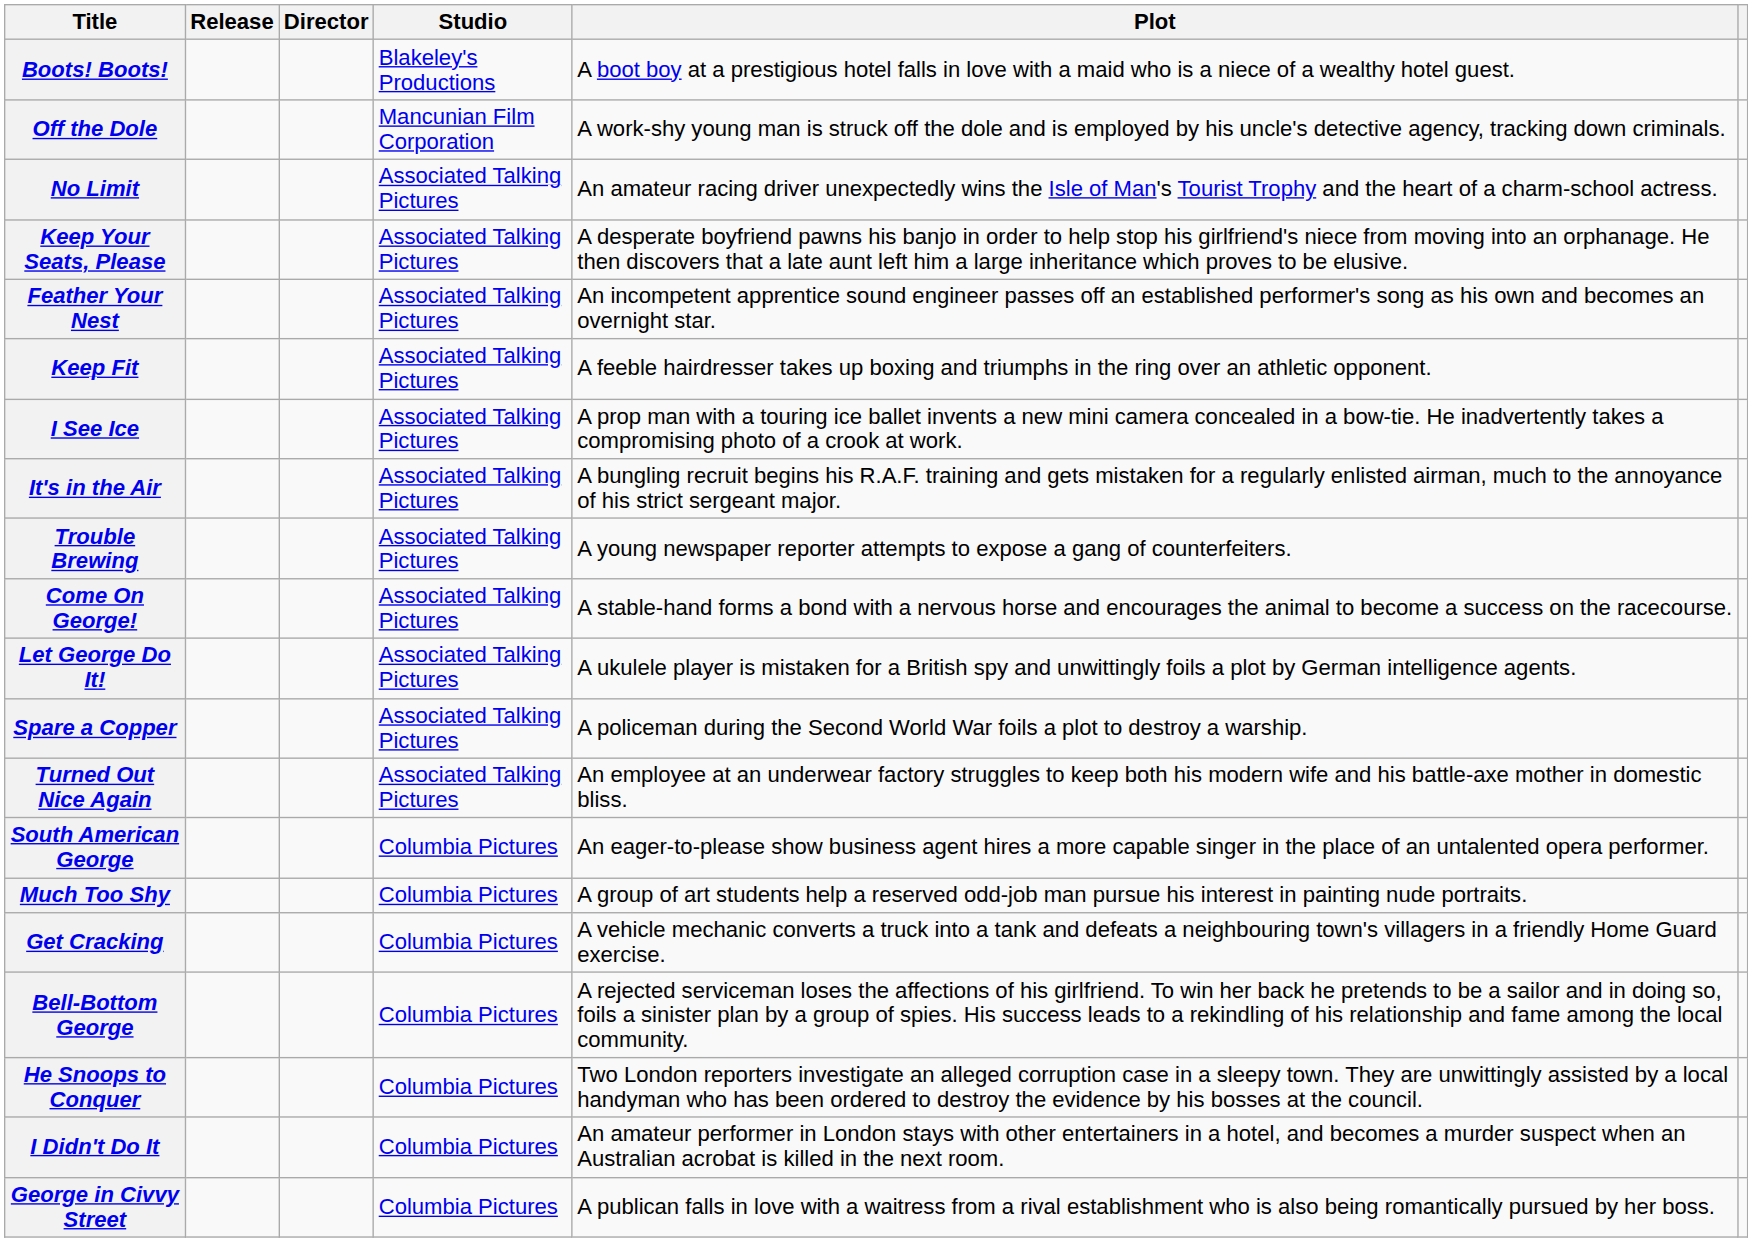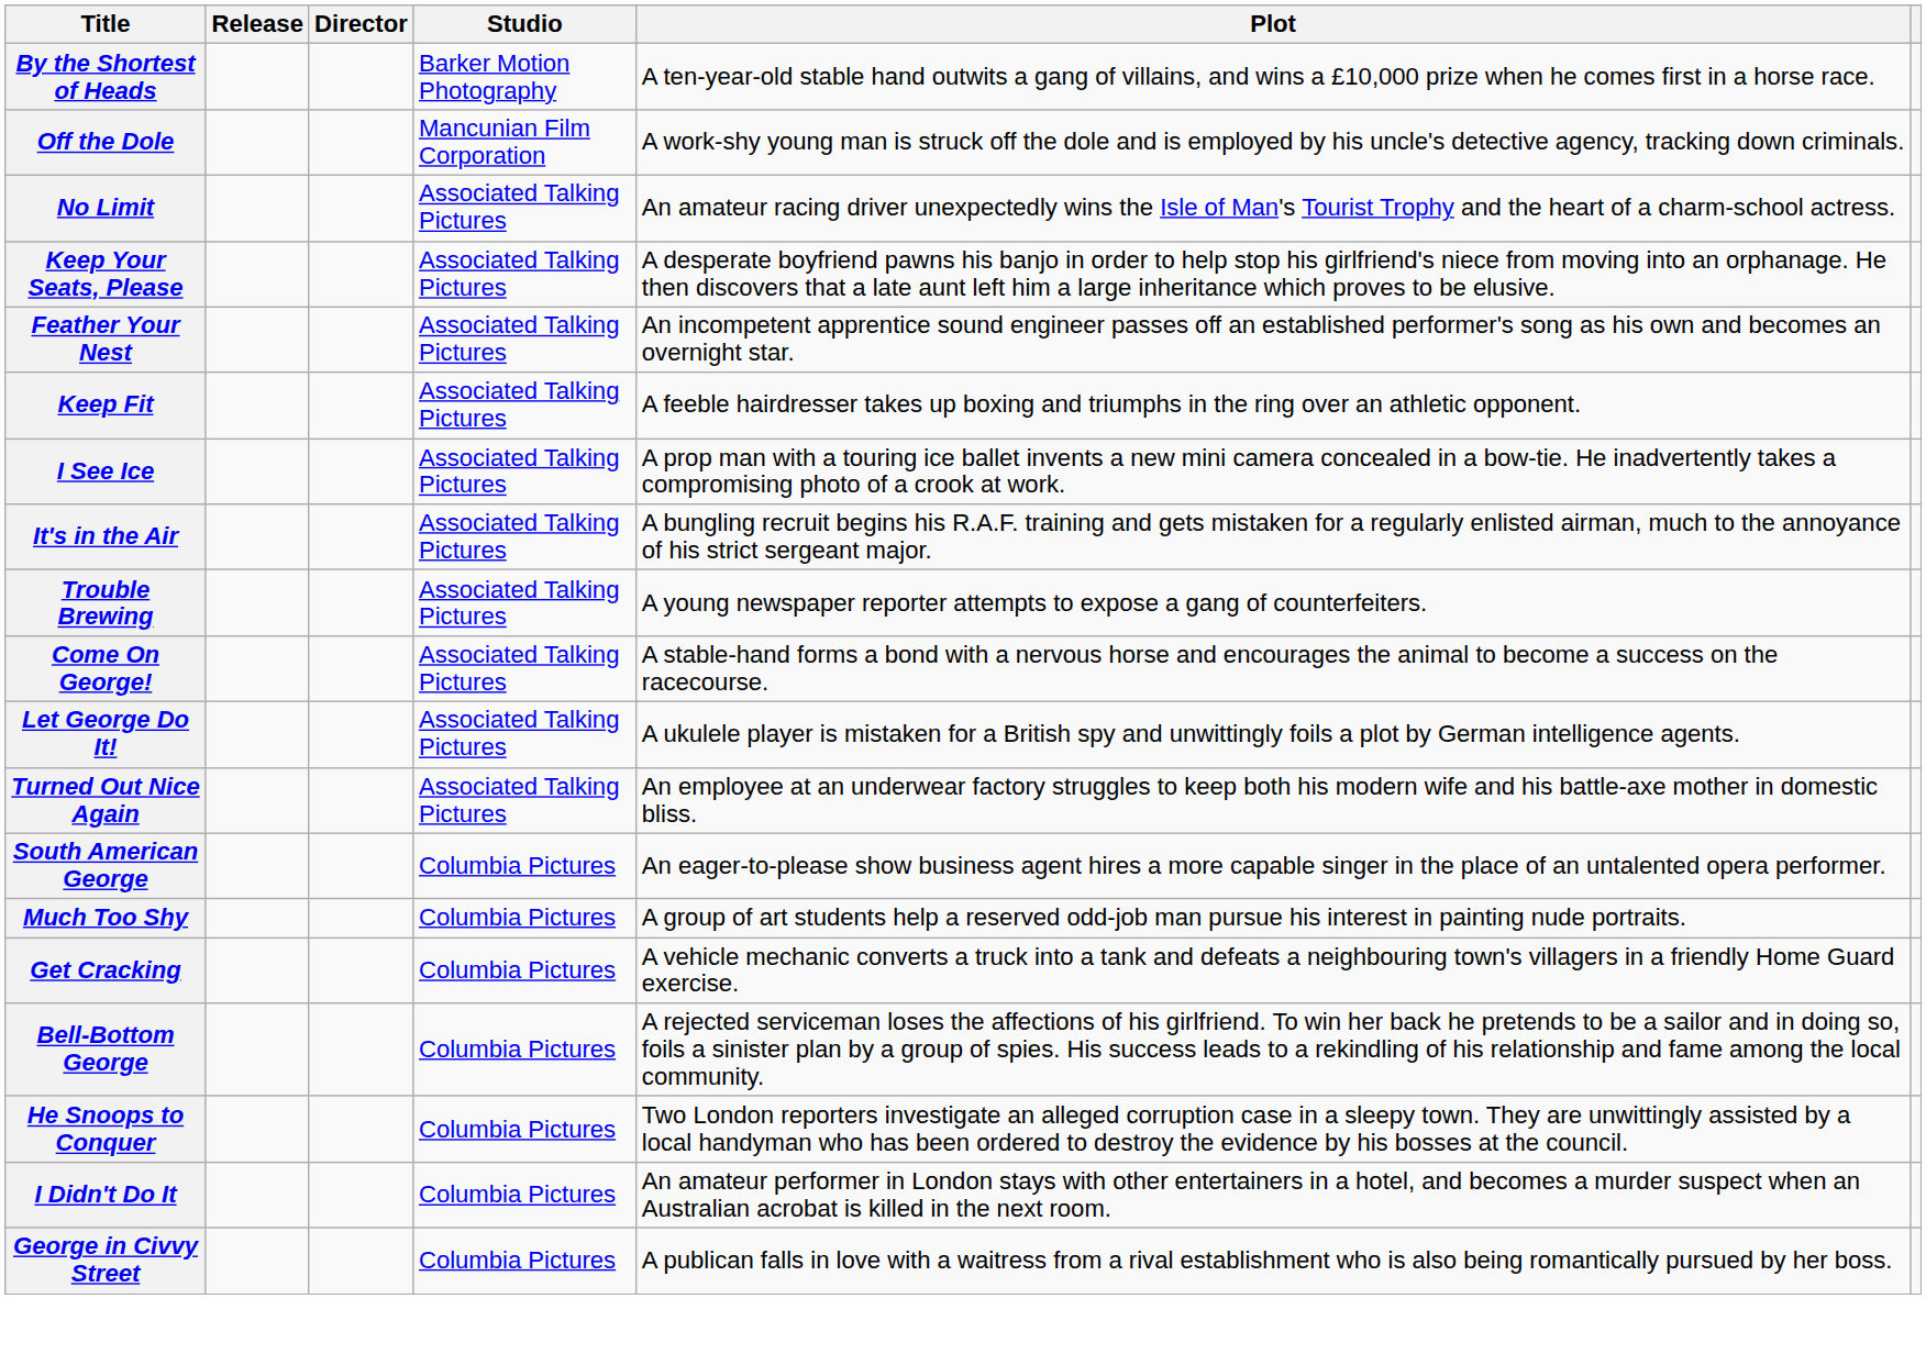 <table class="wikitable plainrowheaders sortable" style="margin-right: 0;">
 <tr>
 <th scope="col">Title</th>
 <th scope="col">Release</th>
 <th scope="col">Director</th>
 <th scope="col">Studio</th>
 <th scope="col" class="unsortable">Plot</th>
 <th scope="col" class="unsortable"></th>
 </tr>
 <tr>
-<th scope="row"><em><a href='#'>Boots! Boots!</a></em></th>
+<th scope="row"><em><a href='#'>By the Shortest of Heads</a></em></th>
 <td></td>
 <td></td>
-<td><a href='#'>Blakeley's Productions</a></td>
-<td>A <a href='#'>boot boy</a> at a prestigious hotel falls in love with a maid who is a niece of a wealthy hotel guest.</td>
+<td><a href='#'>Barker Motion Photography</a></td>
+<td>A ten-year-old stable hand outwits a gang of villains, and wins a £10,000 prize when he comes first in a horse race.</td>
 <td style="text-align: center;"></td>
 </tr>
 <tr>
 <th scope="row"><em><a href='#'>Off the Dole</a></em></th>
 <td></td>
 <td></td>
 <td><a href='#'>Mancunian Film Corporation</a></td>
 <td>A work-shy young man is struck off the dole and is employed by his uncle's detective agency, tracking down criminals.</td>
 <td style="text-align: center;"></td>
 </tr>
 <tr>
 <th scope="row"><em><a href='#'>No Limit</a></em></th>
 <td></td>
 <td></td>
 <td><a href='#'>Associated Talking Pictures</a></td>
 <td>An amateur racing driver unexpectedly wins the <a href='#'>Isle of Man</a>'s <a href='#'>Tourist Trophy</a> and the heart of a charm-school actress.</td>
 <td style="text-align: center;"></td>
 </tr>
 <tr>
 <th scope="row"><em><a href='#'>Keep Your Seats, Please</a></em></th>
 <td></td>
 <td></td>
 <td><a href='#'>Associated Talking Pictures</a></td>
 <td>A desperate boyfriend pawns his banjo in order to help stop his girlfriend's niece from moving into an orphanage. He then discovers that a late aunt left him a large inheritance which proves to be elusive.</td>
 <td style="text-align: center;"></td>
 </tr>
 <tr>
 <th scope="row"><em><a href='#'>Feather Your Nest</a></em></th>
 <td></td>
 <td></td>
 <td><a href='#'>Associated Talking Pictures</a></td>
 <td>An incompetent apprentice sound engineer passes off an established performer's song as his own and becomes an overnight star.</td>
 <td style="text-align: center;"></td>
 </tr>
 <tr>
 <th scope="row"><em><a href='#'>Keep Fit</a></em></th>
 <td></td>
 <td></td>
 <td><a href='#'>Associated Talking Pictures</a></td>
 <td>A feeble hairdresser takes up boxing and triumphs in the ring over an athletic opponent.</td>
 <td style="text-align: center;"></td>
 </tr>
 <tr>
 <th scope="row"><em><a href='#'>I See Ice</a></em></th>
 <td></td>
 <td></td>
 <td><a href='#'>Associated Talking Pictures</a></td>
 <td>A prop man with a touring ice ballet invents a new mini camera concealed in a bow-tie. He inadvertently takes a compromising photo of a crook at work.</td>
 <td style="text-align: center;"></td>
 </tr>
 <tr>
 <th scope="row"><em><a href='#'>It's in the Air</a></em></th>
 <td></td>
 <td></td>
 <td><a href='#'>Associated Talking Pictures</a></td>
 <td>A bungling recruit begins his R.A.F. training and gets mistaken for a regularly enlisted airman, much to the annoyance of his strict sergeant major.</td>
 <td style="text-align: center;"></td>
 </tr>
 <tr>
 <th scope="row"><em><a href='#'>Trouble Brewing</a></em></th>
 <td></td>
 <td></td>
 <td><a href='#'>Associated Talking Pictures</a></td>
 <td>A young newspaper reporter attempts to expose a gang of counterfeiters.</td>
 <td style="text-align: center;"></td>
 </tr>
 <tr>
 <th scope="row"><em><a href='#'>Come On George!</a></em></th>
 <td></td>
 <td></td>
 <td><a href='#'>Associated Talking Pictures</a></td>
 <td>A stable-hand forms a bond with a nervous horse and encourages the animal to become a success on the racecourse.</td>
 <td style="text-align: center;"></td>
 </tr>
 <tr>
 <th scope="row"><em><a href='#'>Let George Do It!</a></em></th>
 <td></td>
 <td></td>
 <td><a href='#'>Associated Talking Pictures</a></td>
 <td>A ukulele player is mistaken for a British spy and unwittingly foils a plot by German intelligence agents.</td>
 <td style="text-align: center;"></td>
 </tr>
 <tr>
-<th scope="row"><em><a href='#'>Spare a Copper</a></em></th>
-<td></td>
-<td></td>
-<td><a href='#'>Associated Talking Pictures</a></td>
-<td>A policeman during the Second World War foils a plot to destroy a warship.</td>
-<td style="text-align: center;"></td>
-</tr>
-<tr>
 <th scope="row"><em><a href='#'>Turned Out Nice Again</a></em></th>
 <td></td>
 <td></td>
 <td><a href='#'>Associated Talking Pictures</a></td>
 <td>An employee at an underwear factory struggles to keep both his modern wife and his battle-axe mother in domestic bliss.</td>
 <td style="text-align: center;"></td>
 </tr>
 <tr>
 <th scope="row"><em><a href='#'>South American George</a></em></th>
 <td></td>
 <td></td>
 <td><a href='#'>Columbia Pictures</a></td>
 <td>An eager-to-please show business agent hires a more capable singer in the place of an untalented opera performer.</td>
 <td style="text-align: center;"></td>
 </tr>
 <tr>
 <th scope="row"><em><a href='#'>Much Too Shy</a></em></th>
 <td></td>
 <td></td>
 <td><a href='#'>Columbia Pictures</a></td>
 <td>A group of art students help a reserved odd-job man pursue his interest in painting nude portraits.</td>
 <td style="text-align: center;"></td>
 </tr>
 <tr>
 <th scope="row"><em><a href='#'>Get Cracking</a></em></th>
 <td></td>
 <td></td>
 <td><a href='#'>Columbia Pictures</a></td>
 <td>A vehicle mechanic converts a truck into a tank and defeats a neighbouring town's villagers in a friendly Home Guard exercise.</td>
 <td style="text-align: center;"></td>
 </tr>
 <tr>
 <th scope="row"><em><a href='#'>Bell-Bottom George</a></em></th>
 <td></td>
 <td></td>
 <td><a href='#'>Columbia Pictures</a></td>
 <td>A rejected serviceman loses the affections of his girlfriend. To win her back he pretends to be a sailor and in doing so, foils a sinister plan by a group of spies. His success leads to a rekindling of his relationship and fame among the local community.</td>
 <td style="text-align: center;"></td>
 </tr>
 <tr>
 <th scope="row"><em><a href='#'>He Snoops to Conquer</a></em></th>
 <td></td>
 <td></td>
 <td><a href='#'>Columbia Pictures</a></td>
 <td>Two London reporters investigate an alleged corruption case in a sleepy town. They are unwittingly assisted by a local handyman who has been ordered to destroy the evidence by his bosses at the council.</td>
 <td style="text-align: center;"></td>
 </tr>
 <tr>
 <th scope="row"><em><a href='#'>I Didn't Do It</a></em></th>
 <td></td>
 <td></td>
 <td><a href='#'>Columbia Pictures</a></td>
 <td>An amateur performer in London stays with other entertainers in a hotel, and becomes a murder suspect when an Australian acrobat is killed in the next room.</td>
 <td style="text-align: center;"></td>
 </tr>
 <tr>
 <th scope="row"><em><a href='#'>George in Civvy Street</a></em></th>
 <td></td>
 <td></td>
 <td><a href='#'>Columbia Pictures</a></td>
 <td>A publican falls in love with a waitress from a rival establishment who is also being romantically pursued by her boss.</td>
 <td style="text-align: center;"></td>
 </tr>
 </table>
